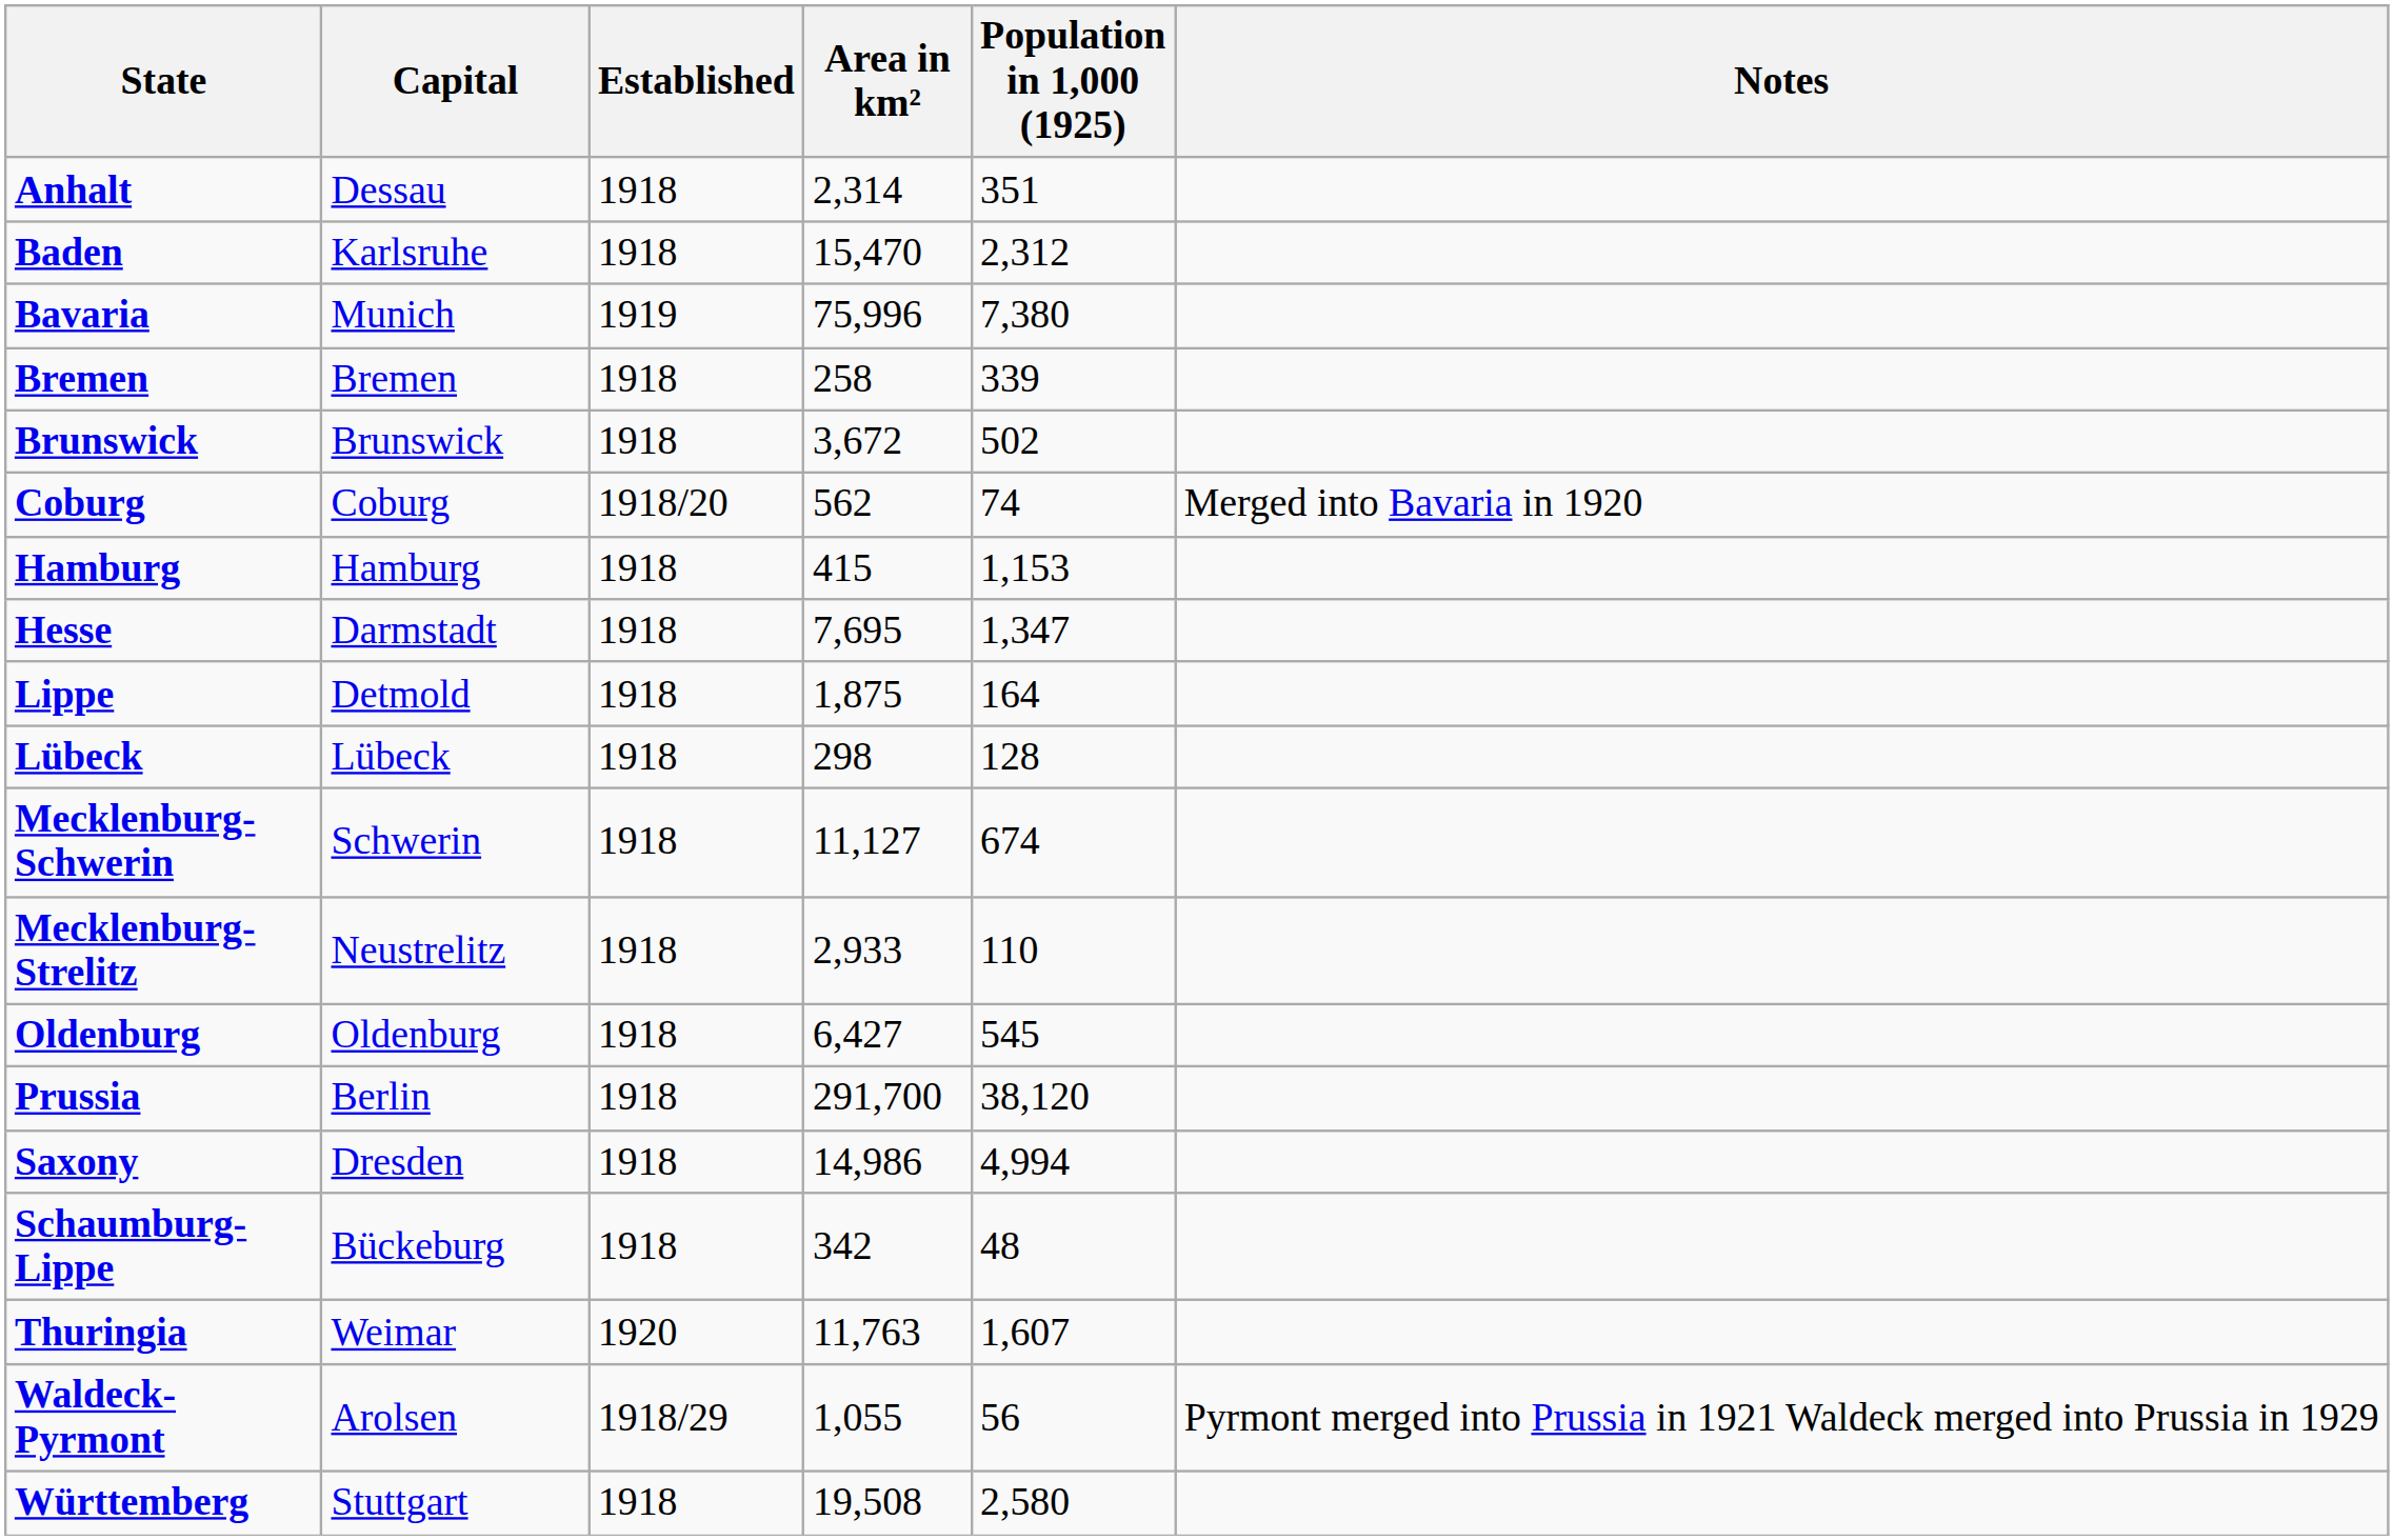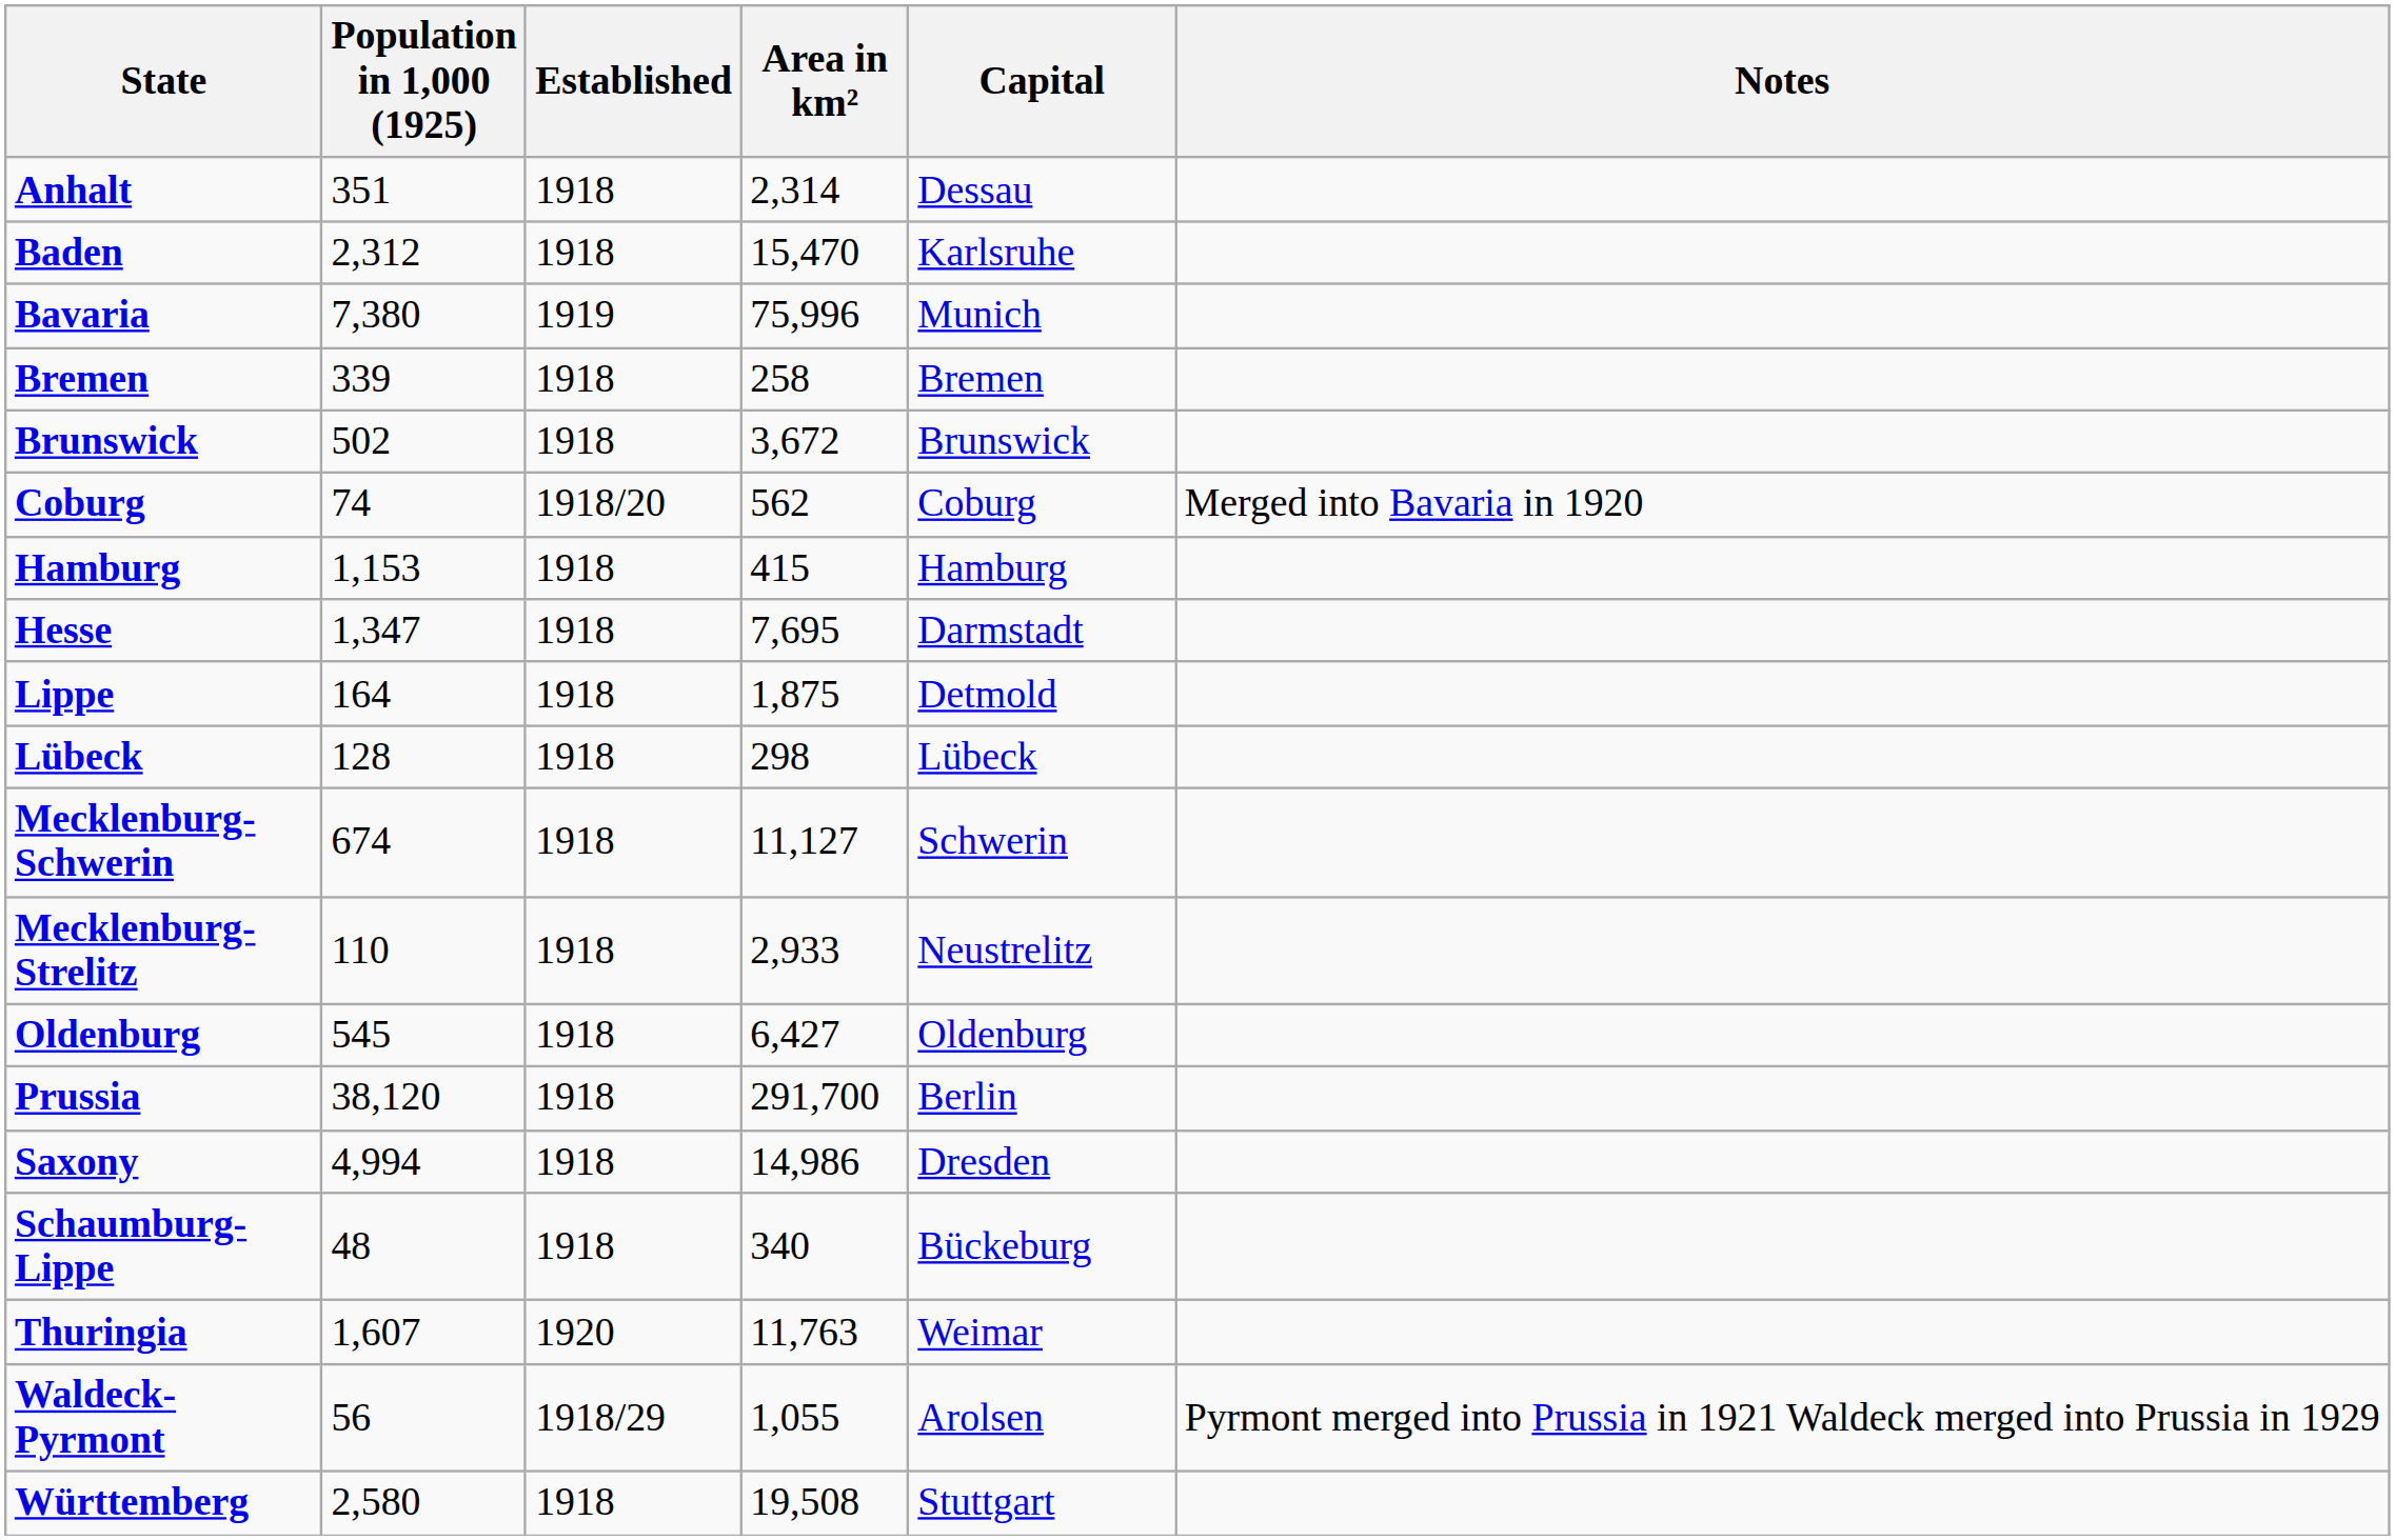 <table class="wikitable sortable sticky-header col4right col5right" style=text-align:left>
 <tr>
 <th scope="col" width="120">State</th>
-<th scope="col" width="100">Capital</th>
+<th scope="col" width="60">Population  in 1,000 (1925)</th>
 <th scope="col" width="60">Established</th>
 <th scope="col" width="60">Area in km²</th>
-<th scope="col" width="60">Population  in 1,000 (1925)</th>
+<th scope="col" width="100">Capital</th>
 <th>Notes</th>
 </tr>
 <tr>
 <td><strong><a href='#'>Anhalt</a></strong></td>
-<td><a href='#'>Dessau</a></td>
+<td>351</td>
 <td>1918</td>
 <td>2,314</td>
-<td>351</td>
+<td><a href='#'>Dessau</a></td>
 <td></td>
 </tr>
 <tr>
 <td><strong><a href='#'>Baden</a></strong></td>
-<td><a href='#'>Karlsruhe</a></td>
+<td>2,312</td>
 <td>1918</td>
 <td>15,470</td>
-<td>2,312</td>
+<td><a href='#'>Karlsruhe</a></td>
 <td></td>
 </tr>
 <tr>
 <td><strong><a href='#'>Bavaria</a></strong></td>
-<td><a href='#'>Munich</a></td>
+<td>7,380</td>
 <td>1919</td>
 <td>75,996</td>
-<td>7,380</td>
+<td><a href='#'>Munich</a></td>
 <td></td>
 </tr>
 <tr>
 <td><a href='#'><strong>Bremen</strong></a></td>
-<td><a href='#'>Bremen</a></td>
+<td>339</td>
 <td>1918</td>
 <td>258</td>
-<td>339</td>
+<td><a href='#'>Bremen</a></td>
 <td></td>
 </tr>
 <tr>
 <td><strong><a href='#'>Brunswick</a></strong></td>
-<td><a href='#'>Brunswick</a></td>
+<td>502</td>
 <td>1918</td>
 <td>3,672</td>
-<td>502</td>
+<td><a href='#'>Brunswick</a></td>
 <td></td>
 </tr>
 <tr>
 <td><strong><a href='#'>Coburg</a></strong></td>
-<td><a href='#'>Coburg</a></td>
+<td>74</td>
 <td>1918/20</td>
 <td>562</td>
-<td>74</td>
+<td><a href='#'>Coburg</a></td>
 <td>Merged into <a href='#'>Bavaria</a> in 1920</td>
 </tr>
 <tr>
 <td><strong><a href='#'>Hamburg</a></strong></td>
-<td><a href='#'>Hamburg</a></td>
+<td>1,153</td>
 <td>1918</td>
 <td>415</td>
-<td>1,153</td>
+<td><a href='#'>Hamburg</a></td>
 <td></td>
 </tr>
 <tr>
 <td><strong><a href='#'>Hesse</a></strong></td>
-<td><a href='#'>Darmstadt</a></td>
+<td>1,347</td>
 <td>1918</td>
 <td>7,695</td>
-<td>1,347</td>
+<td><a href='#'>Darmstadt</a></td>
 <td></td>
 </tr>
 <tr>
 <td><strong><a href='#'>Lippe</a></strong></td>
-<td><a href='#'>Detmold</a></td>
+<td>164</td>
 <td>1918</td>
 <td>1,875</td>
-<td>164</td>
+<td><a href='#'>Detmold</a></td>
 <td></td>
 </tr>
 <tr>
 <td><a href='#'><strong>Lübeck</strong></a></td>
-<td><a href='#'>Lübeck</a></td>
+<td>128</td>
 <td>1918</td>
 <td>298</td>
-<td>128</td>
+<td><a href='#'>Lübeck</a></td>
 <td></td>
 </tr>
 <tr>
 <td><strong><a href='#'>Mecklenburg-Schwerin</a></strong></td>
-<td><a href='#'>Schwerin</a></td>
+<td>674</td>
 <td>1918</td>
 <td>11,127</td>
-<td>674</td>
+<td><a href='#'>Schwerin</a></td>
 <td></td>
 </tr>
 <tr>
 <td><strong><a href='#'>Mecklenburg-Strelitz</a></strong></td>
-<td><a href='#'>Neustrelitz</a></td>
+<td>110</td>
 <td>1918</td>
 <td>2,933</td>
-<td>110</td>
+<td><a href='#'>Neustrelitz</a></td>
 <td></td>
 </tr>
 <tr>
 <td><strong><a href='#'>Oldenburg</a></strong></td>
-<td><a href='#'>Oldenburg</a></td>
+<td>545</td>
 <td>1918</td>
 <td>6,427</td>
-<td>545</td>
+<td><a href='#'>Oldenburg</a></td>
 <td></td>
 </tr>
 <tr>
 <td><strong><a href='#'>Prussia</a></strong></td>
-<td><a href='#'>Berlin</a></td>
+<td>38,120</td>
 <td>1918</td>
 <td>291,700</td>
-<td>38,120</td>
+<td><a href='#'>Berlin</a></td>
 <td></td>
 </tr>
 <tr>
 <td><strong><a href='#'>Saxony</a></strong></td>
-<td><a href='#'>Dresden</a></td>
+<td>4,994</td>
 <td>1918</td>
 <td>14,986</td>
-<td>4,994</td>
+<td><a href='#'>Dresden</a></td>
 <td></td>
 </tr>
 <tr>
 <td><strong><a href='#'>Schaumburg-Lippe</a></strong></td>
+<td>48</td>
+<td>1918</td>
+<td>340</td>
 <td><a href='#'>Bückeburg</a></td>
-<td>1918</td>
-<td>342</td>
-<td>48</td>
 <td></td>
 </tr>
 <tr>
 <td><strong><a href='#'>Thuringia</a></strong></td>
-<td><a href='#'>Weimar</a></td>
+<td>1,607</td>
 <td>1920</td>
 <td>11,763</td>
-<td>1,607</td>
+<td><a href='#'>Weimar</a></td>
 <td></td>
 </tr>
 <tr>
 <td><strong><a href='#'>Waldeck-Pyrmont</a></strong></td>
-<td><a href='#'>Arolsen</a></td>
+<td>56</td>
 <td>1918/29</td>
 <td>1,055</td>
-<td>56</td>
+<td><a href='#'>Arolsen</a></td>
 <td>Pyrmont merged into <a href='#'>Prussia</a> in 1921 Waldeck merged into Prussia in 1929</td>
 </tr>
 <tr>
 <td><strong><a href='#'>Württemberg</a></strong></td>
-<td><a href='#'>Stuttgart</a></td>
+<td>2,580</td>
 <td>1918</td>
 <td>19,508</td>
-<td>2,580</td>
+<td><a href='#'>Stuttgart</a></td>
 <td></td>
 </tr>
 </table>
